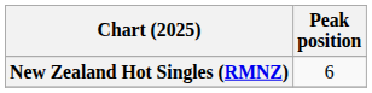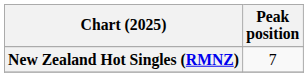 <table class="wikitable sortable plainrowheaders" style="text-align:center">
 <tr>
 <th scope="col">Chart (2025)</th>
 <th scope="col">Peak<br>position</th>
 </tr>
 <tr>
 </tr>
 <tr>
 <th scope="row">New Zealand Hot Singles (<a href='#'>RMNZ</a>)</th>
-<td>6</td>
+<td>7</td>
 </tr>
 <tr>
 </tr>
 <tr>
 </tr>
 </table>
